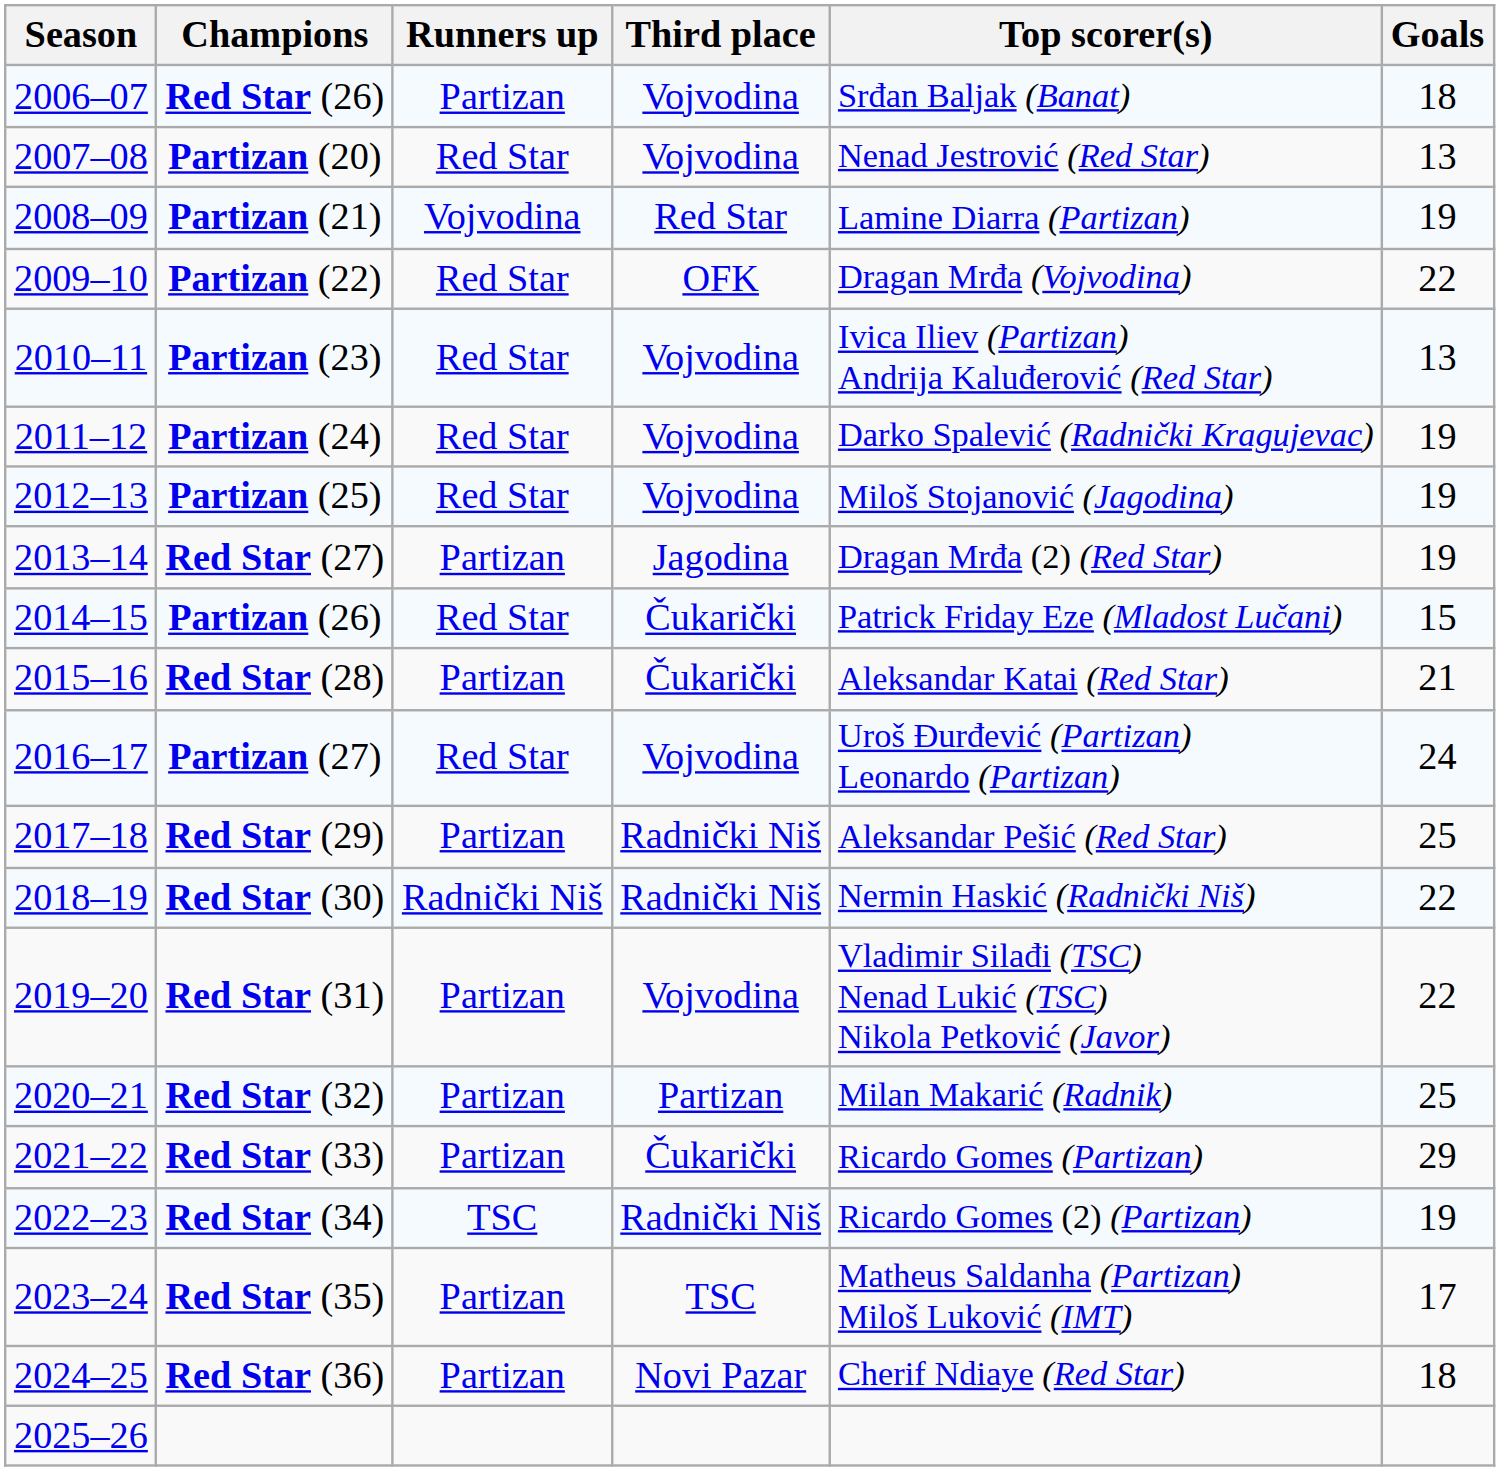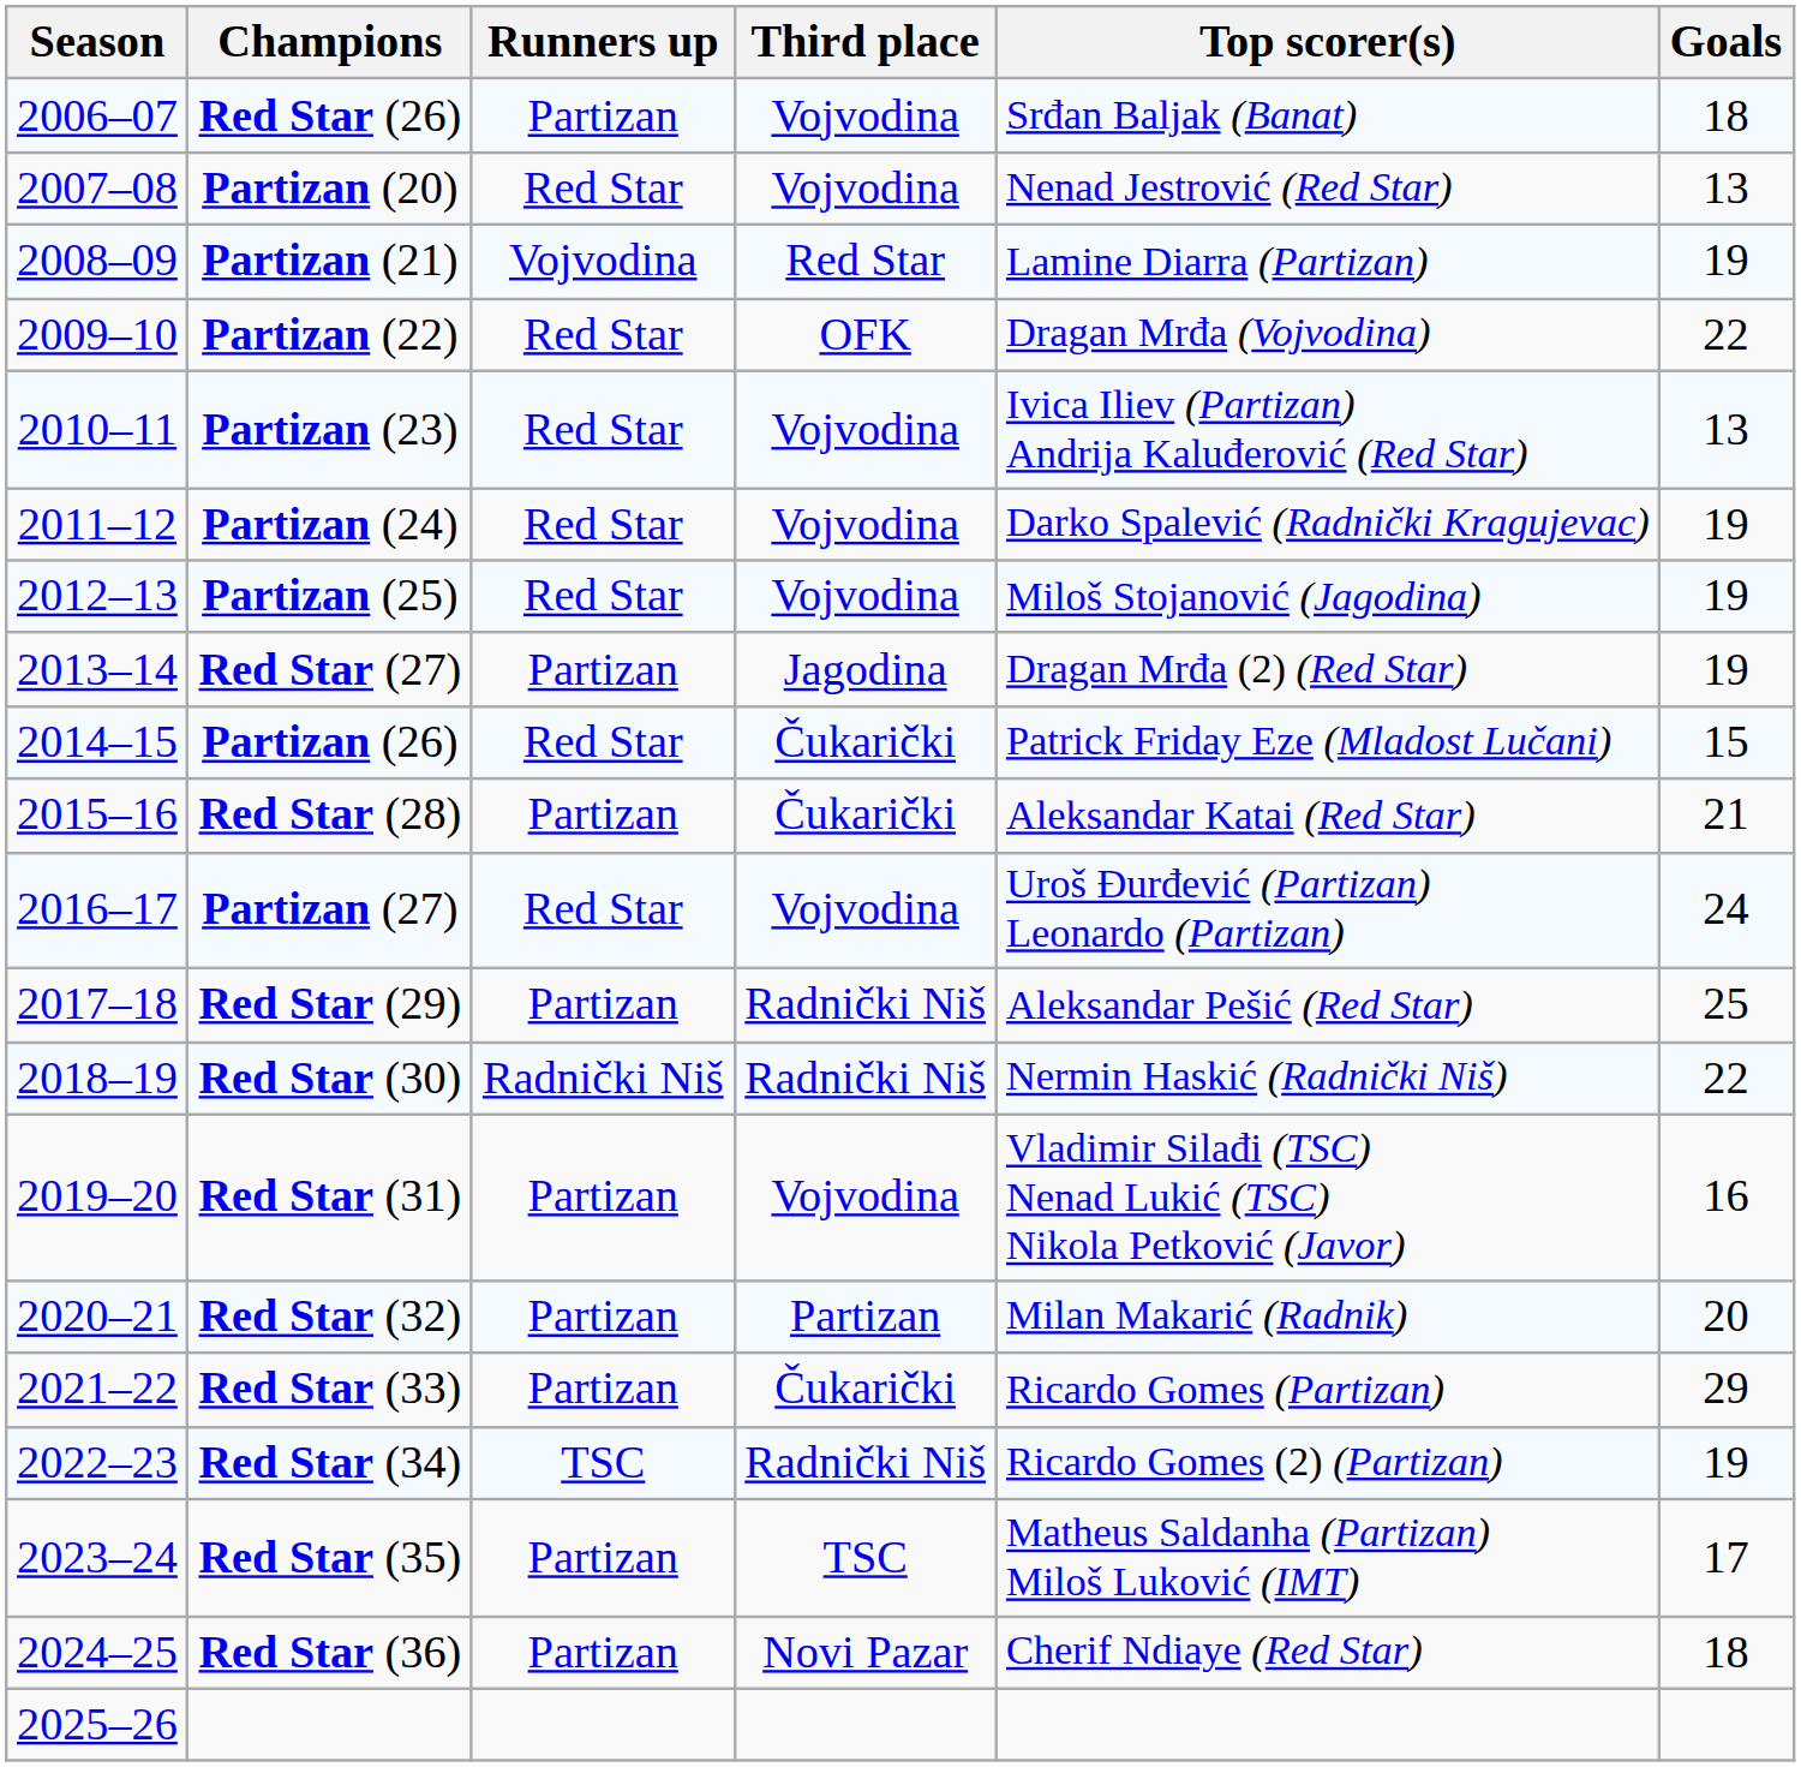 <table class="wikitable sortable" style="text-align:center;">
 <tr>
 <th>Season</th>
 <th>Champions</th>
 <th>Runners up</th>
 <th>Third place</th>
 <th>Top scorer(s)</th>
 <th>Goals</th>
 </tr>
 <tr style="background:#f5faff;">
 <td><a href='#'>2006–07</a></td>
 <td><strong><a href='#'>Red Star</a></strong> (26)</td>
 <td><a href='#'>Partizan</a></td>
 <td><a href='#'>Vojvodina</a></td>
 <td style="font-size: 90%;" align=left> <a href='#'>Srđan Baljak</a> <em>(<a href='#'>Banat</a>)</em></td>
 <td>18</td>
 </tr>
 <tr>
 <td><a href='#'>2007–08</a></td>
 <td><strong><a href='#'>Partizan</a></strong> (20)</td>
 <td><a href='#'>Red Star</a></td>
 <td><a href='#'>Vojvodina</a></td>
 <td style="font-size: 90%;" align=left> <a href='#'>Nenad Jestrović</a> <em>(<a href='#'>Red Star</a>)</em></td>
 <td>13</td>
 </tr>
 <tr style="background:#f5faff;">
 <td><a href='#'>2008–09</a></td>
 <td><strong><a href='#'>Partizan</a></strong> (21)</td>
 <td><a href='#'>Vojvodina</a></td>
 <td><a href='#'>Red Star</a></td>
 <td style="font-size: 90%;" align=left> <a href='#'>Lamine Diarra</a> <em>(<a href='#'>Partizan</a>)</em></td>
 <td>19</td>
 </tr>
 <tr>
 <td><a href='#'>2009–10</a></td>
 <td><strong><a href='#'>Partizan</a></strong> (22)</td>
 <td><a href='#'>Red Star</a></td>
 <td><a href='#'>OFK</a></td>
 <td style="font-size: 90%;" align=left> <a href='#'>Dragan Mrđa</a> <em> (<a href='#'>Vojvodina</a>)</em></td>
 <td>22</td>
 </tr>
 <tr style="background:#f5faff;">
 <td><a href='#'>2010–11</a></td>
 <td><strong><a href='#'>Partizan</a></strong> (23)</td>
 <td><a href='#'>Red Star</a></td>
 <td><a href='#'>Vojvodina</a></td>
 <td style="font-size: 90%;" align=left> <a href='#'>Ivica Iliev</a> <em> (<a href='#'>Partizan</a>)</em><br> <a href='#'>Andrija Kaluđerović</a> <em> (<a href='#'>Red Star</a>)</em></td>
 <td>13</td>
 </tr>
 <tr>
 <td><a href='#'>2011–12</a></td>
 <td><strong><a href='#'>Partizan</a></strong> (24)</td>
 <td><a href='#'>Red Star</a></td>
 <td><a href='#'>Vojvodina</a></td>
 <td style="font-size: 90%;" align=left> <a href='#'>Darko Spalević</a> <em> (<a href='#'>Radnički Kragujevac</a>)</em></td>
 <td>19</td>
 </tr>
 <tr style="background:#f5faff;">
 <td><a href='#'>2012–13</a></td>
 <td><strong><a href='#'>Partizan</a></strong> (25)</td>
 <td><a href='#'>Red Star</a></td>
 <td><a href='#'>Vojvodina</a></td>
 <td style="font-size: 90%;" align=left> <a href='#'>Miloš Stojanović</a> <em> (<a href='#'>Jagodina</a>)</em></td>
 <td>19</td>
 </tr>
 <tr>
 <td><a href='#'>2013–14</a></td>
 <td><strong><a href='#'>Red Star</a></strong> (27)</td>
 <td><a href='#'>Partizan</a></td>
 <td><a href='#'>Jagodina</a></td>
 <td style="font-size: 90%;" align=left> <a href='#'>Dragan Mrđa</a> (2) <em> (<a href='#'>Red Star</a>)</em></td>
 <td>19</td>
 </tr>
 <tr style="background:#f5faff;">
 <td><a href='#'>2014–15</a></td>
 <td><strong><a href='#'>Partizan</a></strong> (26)</td>
 <td><a href='#'>Red Star</a></td>
 <td><a href='#'>Čukarički</a></td>
 <td style="font-size: 90%;" align=left> <a href='#'>Patrick Friday Eze</a> <em> (<a href='#'>Mladost Lučani</a>)</em></td>
 <td>15</td>
 </tr>
 <tr>
 <td><a href='#'>2015–16</a></td>
 <td><strong><a href='#'>Red Star</a></strong> (28)</td>
 <td><a href='#'>Partizan</a></td>
 <td><a href='#'>Čukarički</a></td>
 <td style="font-size: 90%;" align=left> <a href='#'>Aleksandar Katai</a> <em> (<a href='#'>Red Star</a>)</em></td>
 <td>21</td>
 </tr>
 <tr style="background:#f5faff;">
 <td><a href='#'>2016–17</a></td>
 <td><strong><a href='#'>Partizan</a></strong> (27)</td>
 <td><a href='#'>Red Star</a></td>
 <td><a href='#'>Vojvodina</a></td>
 <td style="font-size: 90%;" align=left> <a href='#'>Uroš Đurđević</a> <em> (<a href='#'>Partizan</a>)</em><br> <a href='#'>Leonardo</a> <em> (<a href='#'>Partizan</a>)</em></td>
 <td>24</td>
 </tr>
 <tr>
 <td><a href='#'>2017–18</a></td>
 <td><strong><a href='#'>Red Star</a></strong> (29)</td>
 <td><a href='#'>Partizan</a></td>
 <td><a href='#'>Radnički Niš</a></td>
 <td style="font-size: 90%;" align=left> <a href='#'>Aleksandar Pešić</a> <em>(<a href='#'>Red Star</a>)</em></td>
 <td>25</td>
 </tr>
 <tr style="background:#f5faff;">
 <td><a href='#'>2018–19</a></td>
 <td><strong><a href='#'>Red Star</a></strong> (30)</td>
 <td><a href='#'>Radnički Niš</a></td>
 <td><a href='#'>Radnički Niš</a></td>
 <td style="font-size: 90%;" align=left> <a href='#'>Nermin Haskić</a> <em>(<a href='#'>Radnički Niš</a>)</em></td>
 <td>22</td>
 </tr>
 <tr>
 <td><a href='#'>2019–20</a></td>
 <td><strong><a href='#'>Red Star</a></strong> (31)</td>
 <td><a href='#'>Partizan</a></td>
 <td><a href='#'>Vojvodina</a></td>
 <td style="font-size: 90%;" align=left> <a href='#'>Vladimir Silađi</a> <em> (<a href='#'>TSC</a>)</em><br> <a href='#'>Nenad Lukić</a> <em> (<a href='#'>TSC</a>)</em><br> <a href='#'>Nikola Petković</a> <em> (<a href='#'>Javor</a>)</em></td>
-<td>22</td>
+<td>16</td>
 </tr>
 <tr style="background:#f5faff;">
 <td><a href='#'>2020–21</a></td>
 <td><strong><a href='#'>Red Star</a></strong> (32)</td>
 <td><a href='#'>Partizan</a></td>
 <td><a href='#'>Partizan</a></td>
 <td style="font-size: 90%;" align=left> <a href='#'>Milan Makarić</a> <em> (<a href='#'>Radnik</a>)</em></td>
-<td>25</td>
+<td>20</td>
 </tr>
 <tr>
 <td><a href='#'>2021–22</a></td>
 <td><strong><a href='#'>Red Star</a></strong> (33)</td>
 <td><a href='#'>Partizan</a></td>
 <td><a href='#'>Čukarički</a></td>
 <td style="font-size: 90%;" align=left> <a href='#'>Ricardo Gomes</a> <em> (<a href='#'>Partizan</a>)</em></td>
 <td>29</td>
 </tr>
 <tr style="background:#f5faff;">
 <td><a href='#'>2022–23</a></td>
 <td><strong><a href='#'>Red Star</a></strong> (34)</td>
 <td><a href='#'>TSC</a></td>
 <td><a href='#'>Radnički Niš</a></td>
 <td style="font-size: 90%;" align=left> <a href='#'>Ricardo Gomes</a> (2) <em> (<a href='#'>Partizan</a>)</em></td>
 <td>19</td>
 </tr>
 <tr>
 <td><a href='#'>2023–24</a></td>
 <td><strong><a href='#'>Red Star</a></strong> (35)</td>
 <td><a href='#'>Partizan</a></td>
 <td><a href='#'>TSC</a></td>
 <td style="font-size: 90%;" align=left> <a href='#'>Matheus Saldanha</a> <em> (<a href='#'>Partizan</a>)</em><br> <a href='#'>Miloš Luković</a> <em> (<a href='#'>IMT</a>)</em></td>
 <td>17</td>
 </tr>
 <tr>
 <td><a href='#'>2024–25</a></td>
 <td><strong><a href='#'>Red Star</a></strong> (36)</td>
 <td><a href='#'>Partizan</a></td>
 <td><a href='#'>Novi Pazar</a></td>
 <td style="font-size: 90%;" align=left> <a href='#'>Cherif Ndiaye</a><em> (<a href='#'>Red Star</a>)</em></td>
 <td>18</td>
 </tr>
 <tr>
 <td><a href='#'>2025–26</a></td>
 <td></td>
 <td></td>
 <td></td>
 <td></td>
 <td></td>
 </tr>
 </table>
